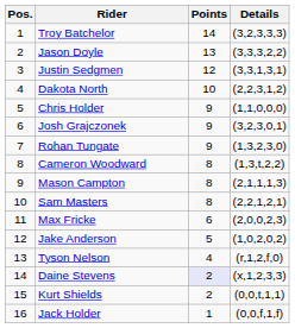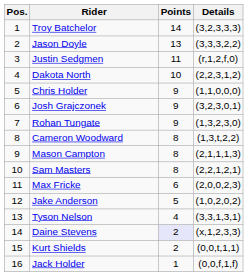 <table class=wikitable>
 <tr>
 <th width=25px>Pos.</th>
 <th width=200px>Rider</th>
 <th width=40px>Points</th>
 <th width=70px>Details</th>
 </tr>
 <tr align=center >
 <td>1</td>
 <td align=left><a href='#'>Troy Batchelor</a></td>
 <td>14</td>
 <td>(3,2,3,3,3)</td>
 </tr>
 <tr align=center >
 <td>2</td>
 <td align=left><a href='#'>Jason Doyle</a></td>
 <td>13</td>
 <td>(3,3,3,2,2)</td>
 </tr>
 <tr align=center >
 <td>3</td>
 <td align=left><a href='#'>Justin Sedgmen</a></td>
-<td>12</td>
-<td>(3,3,1,3,1)</td>
+<td>11</td>
+<td>(r,1,2,f,0)</td>
 </tr>
 <tr align=center >
 <td>4</td>
 <td align=left><a href='#'>Dakota North</a></td>
 <td>10</td>
 <td>(2,2,3,1,2)</td>
 </tr>
 <tr align=center >
 <td>5</td>
 <td align=left><a href='#'>Chris Holder</a></td>
 <td>9</td>
 <td>(1,1,0,0,0)</td>
 </tr>
 <tr align=center >
 <td>6</td>
 <td align=left><a href='#'>Josh Grajczonek</a></td>
 <td>9</td>
 <td>(3,2,3,0,1)</td>
 </tr>
 <tr align=center >
 <td>7</td>
 <td align=left><a href='#'>Rohan Tungate</a></td>
 <td>9</td>
 <td>(1,3,2,3,0)</td>
 </tr>
 <tr align=center>
 <td>8</td>
 <td align=left><a href='#'>Cameron Woodward</a></td>
 <td>8</td>
 <td>(1,3,t,2,2)</td>
 </tr>
 <tr align=center>
 <td>9</td>
 <td align=left><a href='#'>Mason Campton</a></td>
 <td>8</td>
 <td>(2,1,1,1,3)</td>
 </tr>
 <tr align=center>
 <td>10</td>
 <td align=left><a href='#'>Sam Masters</a></td>
 <td>8</td>
 <td>(2,2,1,2,1)</td>
 </tr>
 <tr align=center>
 <td>11</td>
 <td align=left><a href='#'>Max Fricke</a></td>
 <td>6</td>
 <td>(2,0,0,2,3)</td>
 </tr>
 <tr align=center>
 <td>12</td>
 <td align=left><a href='#'>Jake Anderson</a></td>
 <td>5</td>
 <td>(1,0,2,0,2)</td>
 </tr>
 <tr align=center>
 <td>13</td>
 <td align=left><a href='#'>Tyson Nelson</a></td>
 <td>4</td>
-<td>(r,1,2,f,0)</td>
+<td>(3,3,1,3,1)</td>
 </tr>
 <tr align=center>
 <td>14</td>
 <td align=left><a href='#'>Daine Stevens</a></td>
 <td style="background: lavender;">2</td>
 <td>(x,1,2,3,3)</td>
 </tr>
 <tr align=center>
 <td>15</td>
 <td align=left><a href='#'>Kurt Shields</a></td>
 <td>2</td>
 <td>(0,0,t,1,1)</td>
 </tr>
 <tr align=center>
 <td>16</td>
 <td align=left><a href='#'>Jack Holder</a></td>
 <td>1</td>
 <td>(0,0,f,1,f)</td>
 </tr>
 </table>
